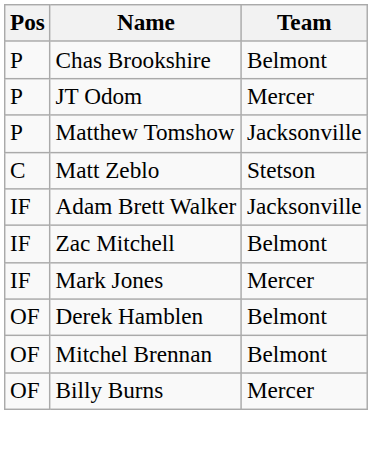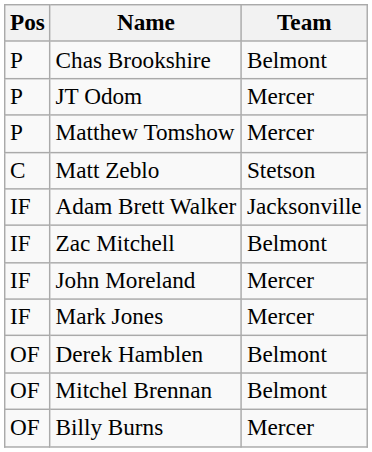 <table class=wikitable>
 <tr>
 <th>Pos</th>
 <th>Name</th>
 <th>Team</th>
 </tr>
 <tr>
 <td>P</td>
 <td>Chas Brookshire</td>
 <td>Belmont</td>
 </tr>
 <tr>
 <td>P</td>
 <td>JT Odom</td>
 <td>Mercer</td>
 </tr>
 <tr>
 <td>P</td>
 <td>Matthew Tomshow</td>
-<td>Jacksonville</td>
+<td>Mercer</td>
 </tr>
 <tr>
 <td>C</td>
 <td>Matt Zeblo</td>
 <td>Stetson</td>
 </tr>
 <tr>
 <td>IF</td>
 <td>Adam Brett Walker</td>
 <td>Jacksonville</td>
 </tr>
 <tr>
 <td>IF</td>
 <td>Zac Mitchell</td>
 <td>Belmont</td>
+</tr>
+<tr>
+<td>IF</td>
+<td>John Moreland</td>
+<td>Mercer</td>
 </tr>
 <tr>
 <td>IF</td>
 <td>Mark Jones</td>
 <td>Mercer</td>
 </tr>
 <tr>
 <td>OF</td>
 <td>Derek Hamblen</td>
 <td>Belmont</td>
 </tr>
 <tr>
 <td>OF</td>
 <td>Mitchel Brennan</td>
 <td>Belmont</td>
 </tr>
 <tr>
 <td>OF</td>
 <td>Billy Burns</td>
 <td>Mercer</td>
 </tr>
 </table>
